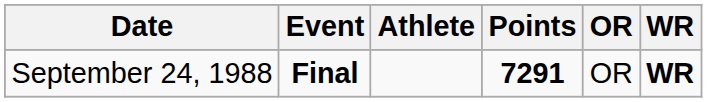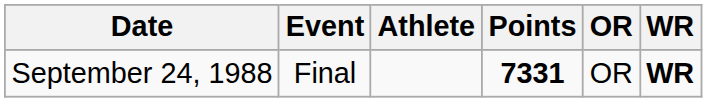 <table class=wikitable style=text-align:center>
 <tr>
 <th>Date</th>
 <th>Event</th>
 <th>Athlete</th>
 <th>Points</th>
 <th>OR</th>
 <th>WR</th>
 </tr>
 <tr>
 <td>September 24, 1988</td>
-<td><strong>Final</strong></td>
+<td>Final</td>
 <td align=left></td>
-<td><strong>7291</strong></td>
+<td><strong>7331</strong></td>
 <td>OR</td>
 <td><strong>WR</strong></td>
 </tr>
 </table>
